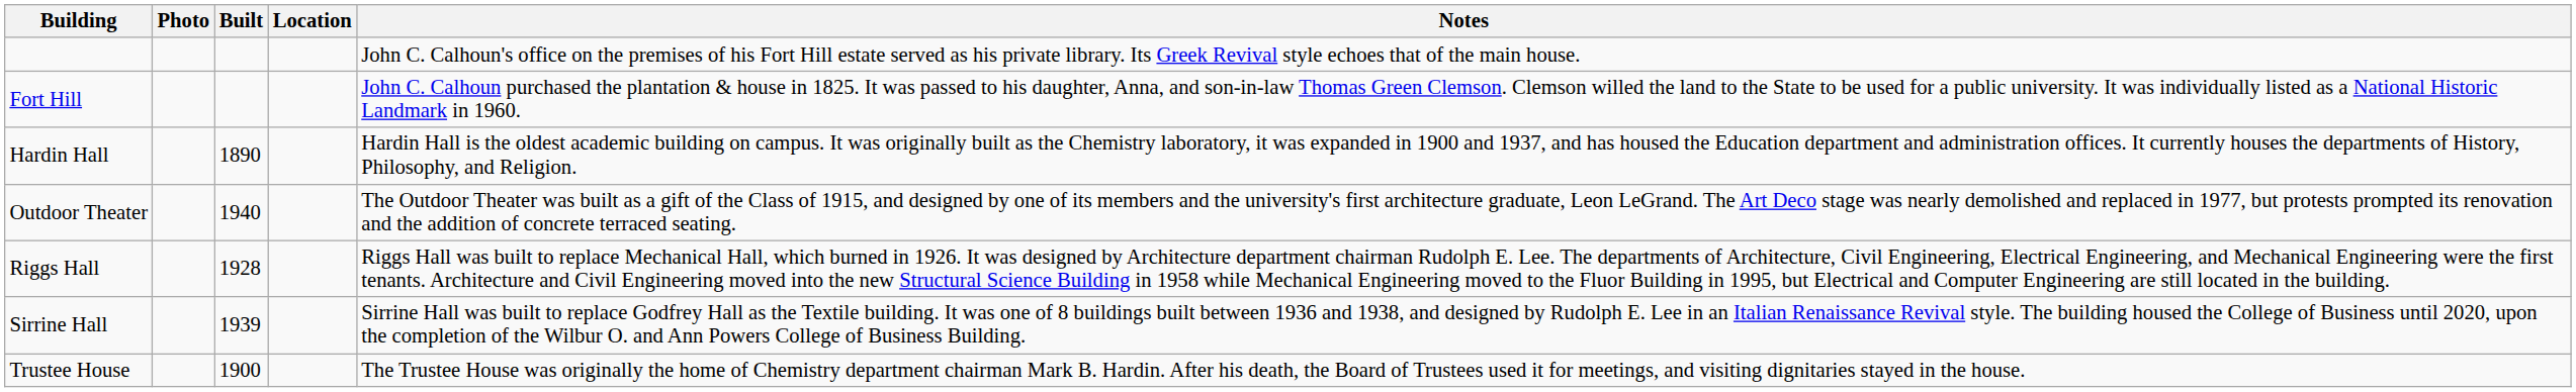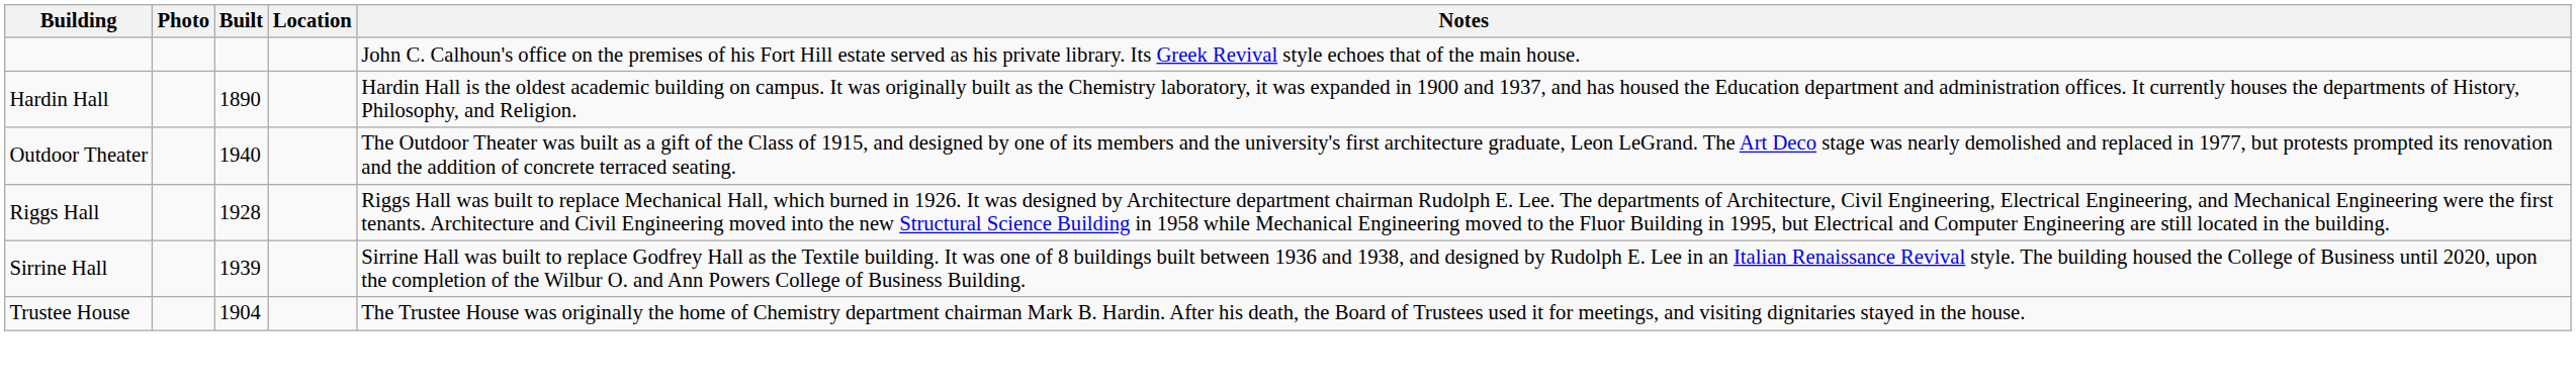 <table class="sortable wikitable">
 <tr>
 <th>Building</th>
 <th class="unsortable">Photo</th>
 <th>Built</th>
 <th class="unsortable">Location</th>
 <th class="unsortable">Notes</th>
 </tr>
 <tr>
 <td></td>
 <td></td>
 <td></td>
 <td><small></small></td>
 <td>John C. Calhoun's office on the premises of his Fort Hill estate served as his private library.  Its <a href='#'>Greek Revival</a> style echoes that of the main house.</td>
-</tr>
-<tr>
-<td><a href='#'>Fort Hill</a></td>
-<td></td>
-<td></td>
-<td><small></small></td>
-<td><a href='#'>John C. Calhoun</a> purchased the plantation & house in 1825. It was passed to his daughter, Anna, and son-in-law <a href='#'>Thomas Green Clemson</a>. Clemson willed the land to the State to be used for a public university.  It was individually listed as a <a href='#'>National Historic Landmark</a> in 1960.</td>
 </tr>
 <tr>
 <td>Hardin Hall</td>
 <td></td>
 <td>1890</td>
 <td><small></small></td>
 <td>Hardin Hall is the oldest academic building on campus.  It was originally built as the Chemistry laboratory, it was expanded in 1900 and 1937, and has housed the Education department and administration offices.  It currently houses the departments of History, Philosophy, and Religion.</td>
 </tr>
 <tr>
 <td style=white-space:nowrap>Outdoor Theater</td>
 <td></td>
 <td>1940</td>
 <td><small></small></td>
 <td>The Outdoor Theater was built as a gift of the Class of 1915, and designed by one of its members and the university's first architecture graduate, Leon LeGrand.  The <a href='#'>Art Deco</a> stage was nearly demolished and replaced in 1977, but protests prompted its renovation and the addition of concrete terraced seating.</td>
 </tr>
 <tr>
 <td>Riggs Hall</td>
 <td></td>
 <td>1928</td>
 <td><small></small></td>
 <td>Riggs Hall was built to replace Mechanical Hall, which burned in 1926.  It was designed by Architecture department chairman Rudolph E. Lee.  The departments of Architecture, Civil Engineering, Electrical Engineering, and Mechanical Engineering were the first tenants.  Architecture and Civil Engineering moved into the new <a href='#'>Structural Science Building</a> in 1958 while Mechanical Engineering moved to the Fluor Building in 1995, but Electrical and Computer Engineering are still located in the building.</td>
 </tr>
 <tr>
 <td>Sirrine Hall</td>
 <td></td>
 <td>1939</td>
 <td><small></small></td>
 <td>Sirrine Hall was built to replace Godfrey Hall as the Textile building.  It was one of 8 buildings built between 1936 and 1938, and designed by Rudolph E. Lee in an <a href='#'>Italian Renaissance Revival</a> style.  The building housed the College of Business until 2020, upon the completion of the Wilbur O. and Ann Powers College of Business Building.</td>
 </tr>
 <tr>
 <td>Trustee House</td>
 <td></td>
-<td>1900</td>
+<td>1904</td>
 <td><small></small></td>
 <td>The Trustee House was originally the home of Chemistry department chairman Mark B. Hardin.  After his death, the Board of Trustees used it for meetings, and visiting dignitaries stayed in the house.</td>
 </tr>
 </table>
